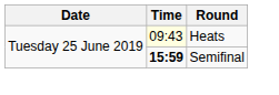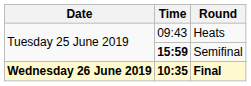 <table class="wikitable">
 <tr>
 <th>Date</th>
 <th>Time</th>
 <th>Round</th>
 </tr>
 <tr>
 <td rowspan=2>Tuesday 25 June 2019</td>
-<td style="background: lightyellow;">09:43</td>
+<td>09:43</td>
 <td>Heats</td>
 </tr>
 <tr>
 <td><strong>15:59</strong></td>
 <td>Semifinal</td>
 </tr>
+<tr>
+<td style=background:lemonchiffon><strong>Wednesday 26 June 2019</strong></td>
+<td style=background:lemonchiffon><strong>10:35</strong></td>
+<td style=background:lemonchiffon><strong>Final</strong></td>
+</tr>
 </table>
